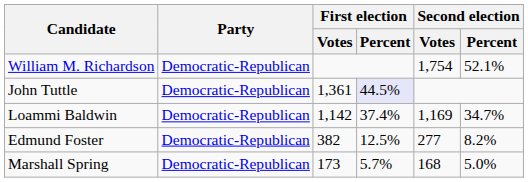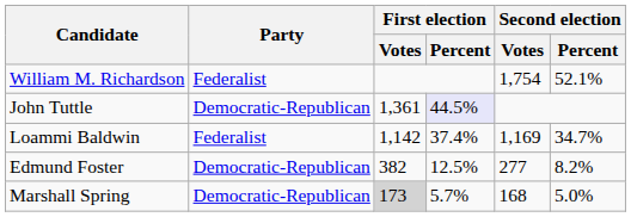 <table class=wikitable>
 <tr>
 <th rowspan=2>Candidate</th>
 <th rowspan=2>Party</th>
 <th colspan=2>First election</th>
 <th colspan=2>Second election</th>
 </tr>
 <tr>
 <th>Votes</th>
 <th>Percent</th>
 <th>Votes</th>
 <th>Percent</th>
 </tr>
 <tr>
 <td><a href='#'>William M. Richardson</a></td>
-<td><a href='#'>Democratic-Republican</a></td>
+<td><a href='#'>Federalist</a></td>
 <td colspan=2></td>
 <td>1,754</td>
 <td>52.1%</td>
 </tr>
 <tr>
 <td>John Tuttle</td>
 <td><a href='#'>Democratic-Republican</a></td>
 <td>1,361</td>
 <td style="background: lavender;">44.5%</td>
 <td colspan=2></td>
 </tr>
 <tr>
 <td>Loammi Baldwin</td>
-<td><a href='#'>Democratic-Republican</a></td>
+<td><a href='#'>Federalist</a></td>
 <td>1,142</td>
 <td>37.4%</td>
 <td>1,169</td>
 <td>34.7%</td>
 </tr>
 <tr>
 <td>Edmund Foster</td>
 <td><a href='#'>Democratic-Republican</a></td>
 <td>382</td>
 <td>12.5%</td>
 <td>277</td>
 <td>8.2%</td>
 </tr>
 <tr>
 <td>Marshall Spring</td>
 <td><a href='#'>Democratic-Republican</a></td>
-<td>173</td>
+<td style="background: lightgrey;">173</td>
 <td>5.7%</td>
 <td>168</td>
 <td>5.0%</td>
 </tr>
 </table>
